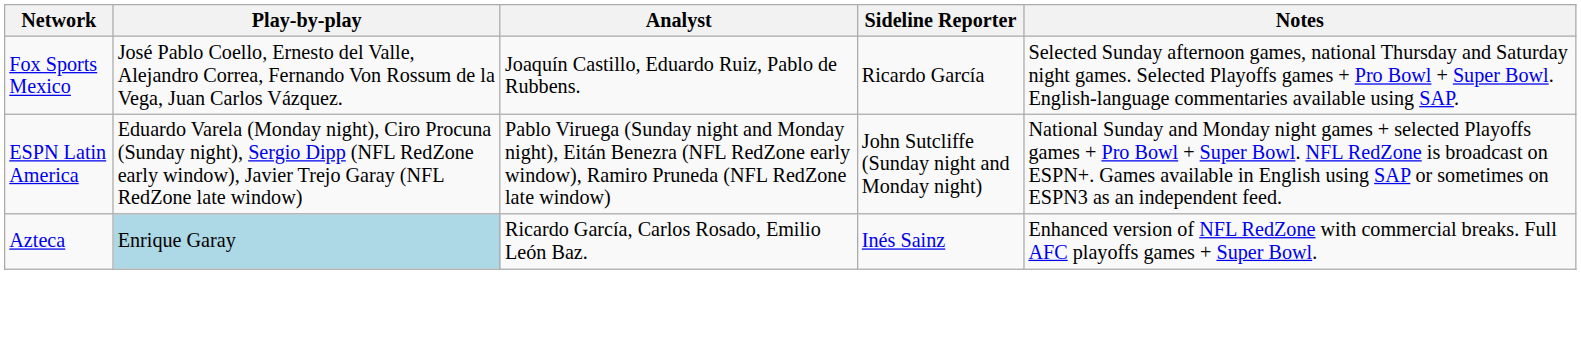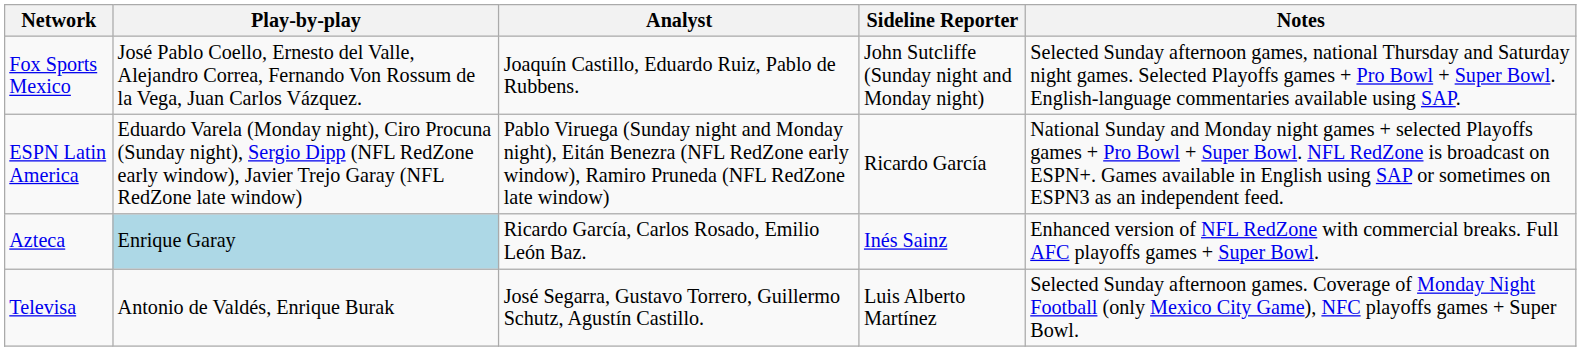 <table class="wikitable">
 <tr>
 <th>Network</th>
 <th>Play-by-play</th>
 <th>Analyst</th>
 <th>Sideline Reporter</th>
 <th>Notes</th>
 </tr>
 <tr>
 <td><a href='#'>Fox Sports Mexico</a></td>
 <td>José Pablo Coello, Ernesto del Valle, Alejandro Correa, Fernando Von Rossum de la Vega, Juan Carlos Vázquez.</td>
 <td>Joaquín Castillo, Eduardo Ruiz, Pablo de Rubbens.</td>
-<td>Ricardo García</td>
+<td>John Sutcliffe (Sunday night and Monday night)</td>
 <td>Selected Sunday afternoon games, national Thursday and Saturday night games. Selected Playoffs games + <a href='#'>Pro Bowl</a> + <a href='#'>Super Bowl</a>. English-language commentaries available using <a href='#'>SAP</a>.</td>
 </tr>
 <tr>
 <td><a href='#'>ESPN Latin America</a></td>
 <td>Eduardo Varela (Monday night), Ciro Procuna (Sunday night), <a href='#'>Sergio Dipp</a> (NFL RedZone early window), Javier Trejo Garay (NFL RedZone late window)</td>
 <td>Pablo Viruega (Sunday night and Monday night), Eitán Benezra (NFL RedZone early window), Ramiro Pruneda (NFL RedZone late window)</td>
-<td>John Sutcliffe (Sunday night and Monday night)</td>
+<td>Ricardo García</td>
 <td>National Sunday and Monday night games + selected Playoffs games + <a href='#'>Pro Bowl</a> + <a href='#'>Super Bowl</a>. <a href='#'>NFL RedZone</a> is broadcast on ESPN+. Games available in English using <a href='#'>SAP</a> or sometimes on ESPN3 as an independent feed.</td>
 </tr>
 <tr>
 <td><a href='#'>Azteca</a></td>
 <td style="background: lightblue;">Enrique Garay</td>
 <td>Ricardo García, Carlos Rosado, Emilio León Baz.</td>
 <td><a href='#'>Inés Sainz</a></td>
 <td>Enhanced version of <a href='#'>NFL RedZone</a> with commercial breaks. Full <a href='#'>AFC</a> playoffs games + <a href='#'>Super Bowl</a>.</td>
 </tr>
+<tr>
+<td><a href='#'>Televisa</a></td>
+<td>Antonio de Valdés, Enrique Burak</td>
+<td>José Segarra, Gustavo Torrero, Guillermo Schutz, Agustín Castillo.</td>
+<td>Luis Alberto Martínez</td>
+<td>Selected Sunday afternoon games. Coverage of <a href='#'>Monday Night Football</a> (only <a href='#'>Mexico City Game</a>), <a href='#'>NFC</a> playoffs games + Super Bowl.</td>
+</tr>
 </table>
